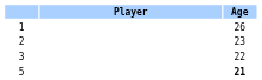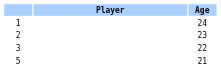 <table class="sortable" border="0" cellspacing="2" cellpadding="2">
 <tr style="background-color:#AAD0FF">
 <th width=8%></th>
 <th width=44%>Player</th>
 <th width=8%>Age</th>
 </tr>
 <tr>
 <td style="text-align: center;">1</td>
 <td></td>
-<td style="text-align: center;">26</td>
+<td style="text-align: center;">24</td>
 </tr>
 <tr>
 <td style="text-align: center;">2</td>
 <td></td>
 <td style="text-align: center;">23</td>
 </tr>
 <tr>
 <td style="text-align: center;">3</td>
 <td></td>
 <td style="text-align: center;">22</td>
 </tr>
 <tr>
 <td style="text-align: center;">5</td>
 <td></td>
-<td style="text-align: center;"><strong>21</strong></td>
+<td style="text-align: center;">21</td>
 </tr>
 </table>
